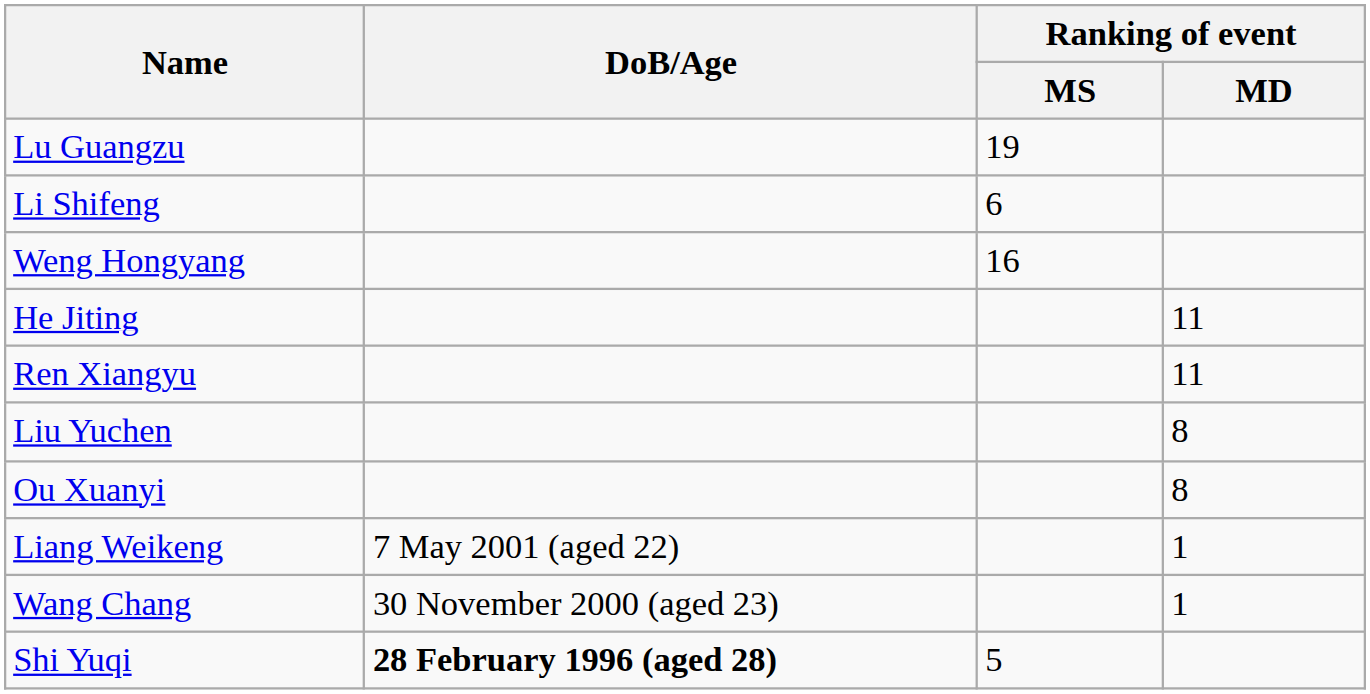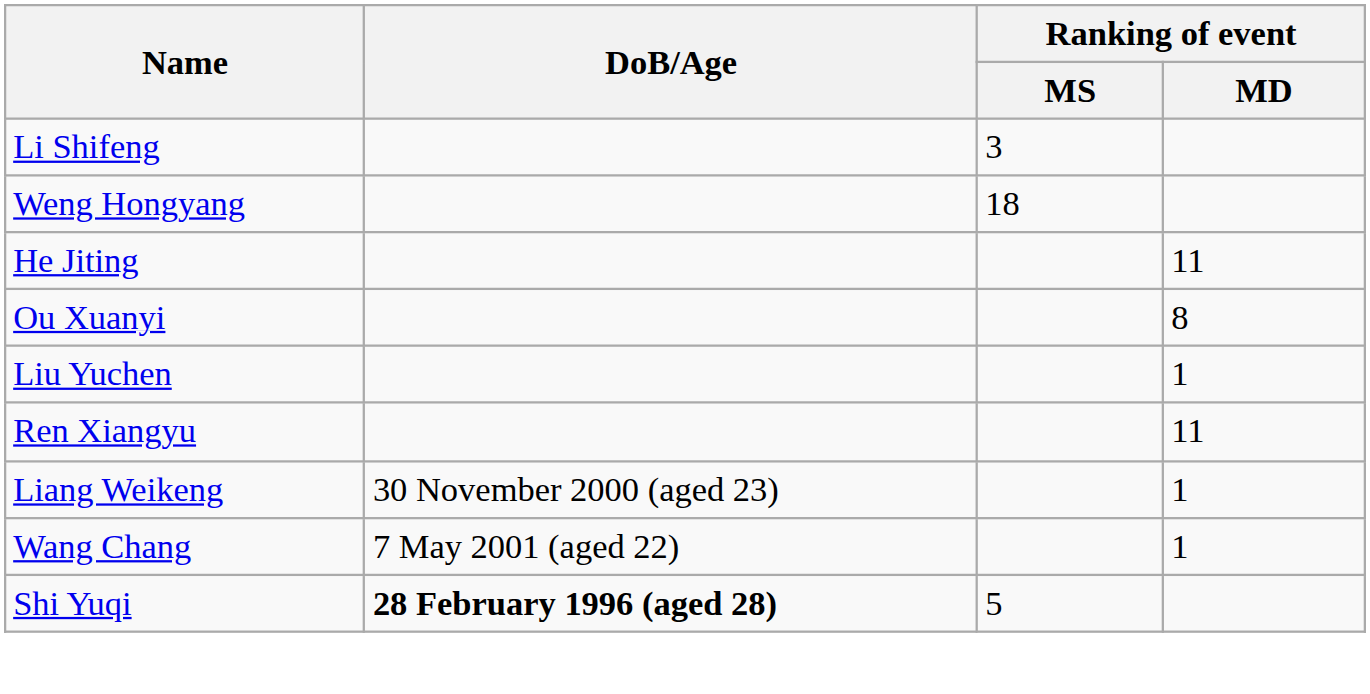 <table class="wikitable"  style="width:600px; font-size:95%;">
 <tr>
 <th align="left" rowspan="2">Name</th>
 <th align="left" rowspan="2">DoB/Age</th>
 <th align="center" colspan="2">Ranking of event</th>
 </tr>
 <tr>
 <th align="center">MS</th>
 <th align="center">MD</th>
 </tr>
 <tr>
-<td align="left"><a href='#'>Lu Guangzu</a></td>
-<td align="left"></td>
-<td>19</td>
-<td></td>
-</tr>
-<tr>
 <td align="left"><a href='#'>Li Shifeng</a></td>
 <td align="left"></td>
-<td>6</td>
+<td>3</td>
 <td></td>
 </tr>
 <tr>
 <td align="left"><a href='#'>Weng Hongyang</a></td>
 <td align="left"></td>
-<td>16</td>
+<td>18</td>
 <td></td>
 </tr>
 <tr>
 <td align="left"><a href='#'>He Jiting</a></td>
 <td align="left"></td>
 <td></td>
 <td>11</td>
 </tr>
 <tr>
+<td align="left"><a href='#'>Ou Xuanyi</a></td>
+<td align="left"></td>
+<td></td>
+<td>8</td>
+</tr>
+<tr>
+<td align="left"><a href='#'>Liu Yuchen</a></td>
+<td align="left"></td>
+<td></td>
+<td>1</td>
+</tr>
+<tr>
 <td align="left"><a href='#'>Ren Xiangyu</a></td>
 <td align="left"></td>
 <td></td>
 <td>11</td>
 </tr>
 <tr>
-<td align="left"><a href='#'>Liu Yuchen</a></td>
-<td align="left"></td>
-<td></td>
-<td>8</td>
-</tr>
-<tr>
-<td align="left"><a href='#'>Ou Xuanyi</a></td>
-<td align="left"></td>
-<td></td>
-<td>8</td>
-</tr>
-<tr>
 <td><a href='#'>Liang Weikeng</a></td>
-<td>7 May 2001 (aged 22)</td>
+<td>30 November 2000 (aged 23)</td>
 <td></td>
 <td>1</td>
 </tr>
 <tr>
 <td><a href='#'>Wang Chang</a></td>
-<td>30 November 2000 (aged 23)</td>
+<td>7 May 2001 (aged 22)</td>
 <td></td>
 <td>1</td>
 </tr>
 <tr>
 <td><a href='#'>Shi Yuqi</a></td>
 <td><strong>28 February 1996 (aged 28)</strong></td>
 <td>5</td>
 <td></td>
 </tr>
 </table>
